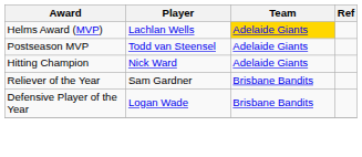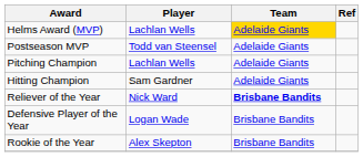 <table class="wikitable sortable plainrowheaders" style="font-size:100%;">
 <tr>
 <th scope="col" width=175>Award</th>
 <th scope="col" width=150>Player</th>
 <th scope="col" width=150>Team</th>
 <th scope="col" width=10>Ref</th>
 </tr>
 <tr>
 <td>Helms Award (<a href='#'>MVP</a>)</td>
 <td><a href='#'>Lachlan Wells</a></td>
 <td style="background: gold;"><a href='#'>Adelaide Giants</a></td>
 <td></td>
 </tr>
 <tr>
 <td>Postseason MVP</td>
 <td><a href='#'>Todd van Steensel</a></td>
 <td><a href='#'>Adelaide Giants</a></td>
 <td></td>
 </tr>
 <tr>
+<td>Pitching Champion</td>
+<td><a href='#'>Lachlan Wells</a></td>
+<td><a href='#'>Adelaide Giants</a></td>
+<td></td>
+</tr>
+<tr>
 <td>Hitting Champion</td>
-<td><a href='#'>Nick Ward</a></td>
+<td>Sam Gardner</td>
 <td><a href='#'>Adelaide Giants</a></td>
 <td></td>
 </tr>
 <tr>
 <td>Reliever of the Year</td>
-<td>Sam Gardner</td>
-<td><a href='#'>Brisbane Bandits</a></td>
+<td><a href='#'>Nick Ward</a></td>
+<td><strong><a href='#'>Brisbane Bandits</a></strong></td>
 <td></td>
 </tr>
 <tr>
 <td>Defensive Player of the Year</td>
 <td><a href='#'>Logan Wade</a></td>
 <td><a href='#'>Brisbane Bandits</a></td>
 <td></td>
 </tr>
 <tr>
+<td>Rookie of the Year</td>
+<td><a href='#'>Alex Skepton</a></td>
+<td><a href='#'>Brisbane Bandits</a></td>
+<td></td>
+</tr>
+<tr>
 </tr>
 </table>
